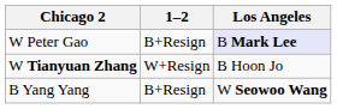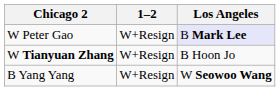 <table class="wikitable">
 <tr>
 <th>Chicago 2</th>
 <th>1–2</th>
 <th>Los Angeles</th>
 </tr>
 <tr>
 <td>W Peter Gao</td>
-<td>B+Resign</td>
+<td>W+Resign</td>
 <td style="background: lavender;">B <strong>Mark Lee</strong></td>
 </tr>
 <tr>
 <td>W <strong>Tianyuan Zhang</strong></td>
 <td>W+Resign</td>
 <td>B Hoon Jo</td>
 </tr>
 <tr>
 <td>B Yang Yang</td>
-<td>B+Resign</td>
+<td>W+Resign</td>
 <td>W <strong>Seowoo Wang</strong></td>
 </tr>
 </table>
